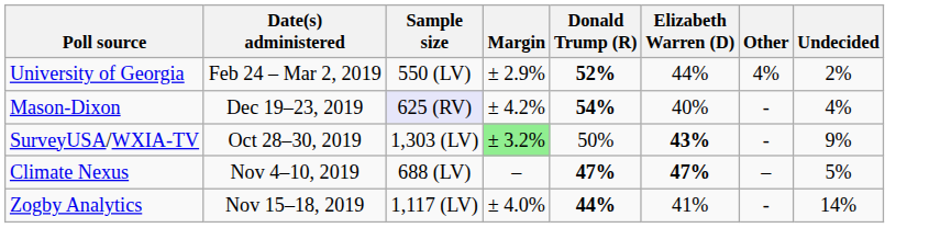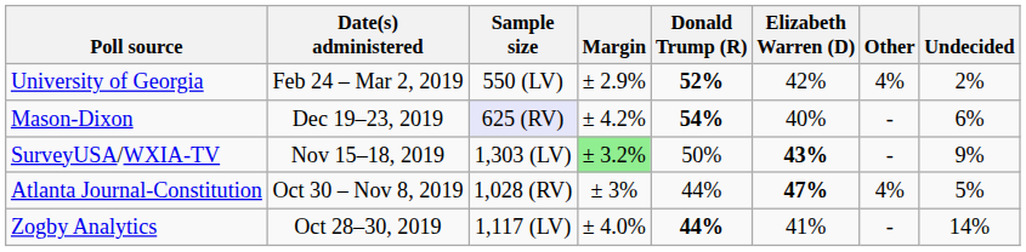 <table class="wikitable" style="font-size:90%;text-align:center;">
 <tr valign=bottom style="font-size:90%;">
 <th>Poll source</th>
 <th>Date(s)<br>administered</th>
 <th>Sample<br>size</th>
 <th>Margin<br></th>
 <th>Donald<br>Trump (R)</th>
 <th>Elizabeth<br>Warren (D)</th>
 <th>Other</th>
 <th>Undecided</th>
 </tr>
 <tr>
 <td style="text-align:left;"><a href='#'>University of Georgia</a></td>
 <td>Feb 24 – Mar 2, 2019</td>
 <td>550 (LV)</td>
 <td>± 2.9%</td>
 <td><strong>52%</strong></td>
-<td>44%</td>
+<td>42%</td>
 <td>4%</td>
 <td>2%</td>
 </tr>
 <tr>
 <td style="text-align:left;"><a href='#'>Mason-Dixon</a></td>
 <td>Dec 19–23, 2019</td>
 <td style="background: lavender;">625 (RV)</td>
 <td>± 4.2%</td>
 <td><strong>54%</strong></td>
 <td>40%</td>
 <td>-</td>
-<td>4%</td>
+<td>6%</td>
 </tr>
 <tr>
 <td style="text-align:left;"><a href='#'>SurveyUSA</a>/<a href='#'>WXIA-TV</a></td>
-<td>Oct 28–30, 2019</td>
+<td>Nov 15–18, 2019</td>
 <td>1,303 (LV)</td>
 <td style="background: lightgreen;">± 3.2%</td>
 <td>50%</td>
 <td><strong>43%</strong></td>
 <td>-</td>
 <td>9%</td>
 </tr>
 <tr>
-<td style="text-align:left;"><a href='#'>Climate Nexus</a></td>
-<td>Nov 4–10, 2019</td>
-<td>688 (LV)</td>
-<td>–</td>
+<td style="text-align:left;"><a href='#'>Atlanta Journal-Constitution</a></td>
+<td>Oct 30 – Nov 8, 2019</td>
+<td>1,028 (RV)</td>
+<td>± 3%</td>
+<td>44%</td>
 <td><strong>47%</strong></td>
-<td><strong>47%</strong></td>
-<td>–</td>
+<td>4%</td>
 <td>5%</td>
 </tr>
 <tr>
 <td style="text-align:left;"><a href='#'>Zogby Analytics</a></td>
-<td>Nov 15–18, 2019</td>
+<td>Oct 28–30, 2019</td>
 <td>1,117 (LV)</td>
 <td>± 4.0%</td>
 <td><strong>44%</strong></td>
 <td>41%</td>
 <td>-</td>
 <td>14%</td>
 </tr>
 </table>
